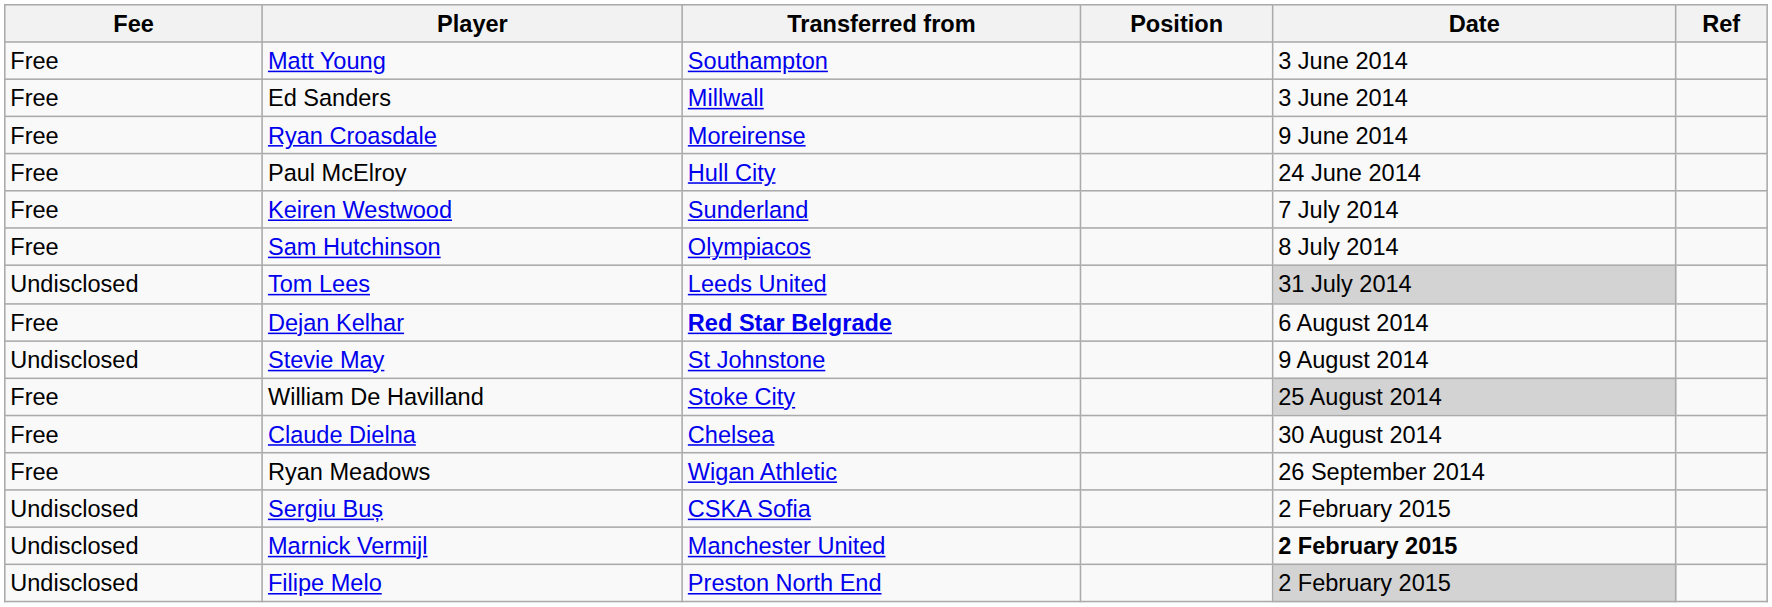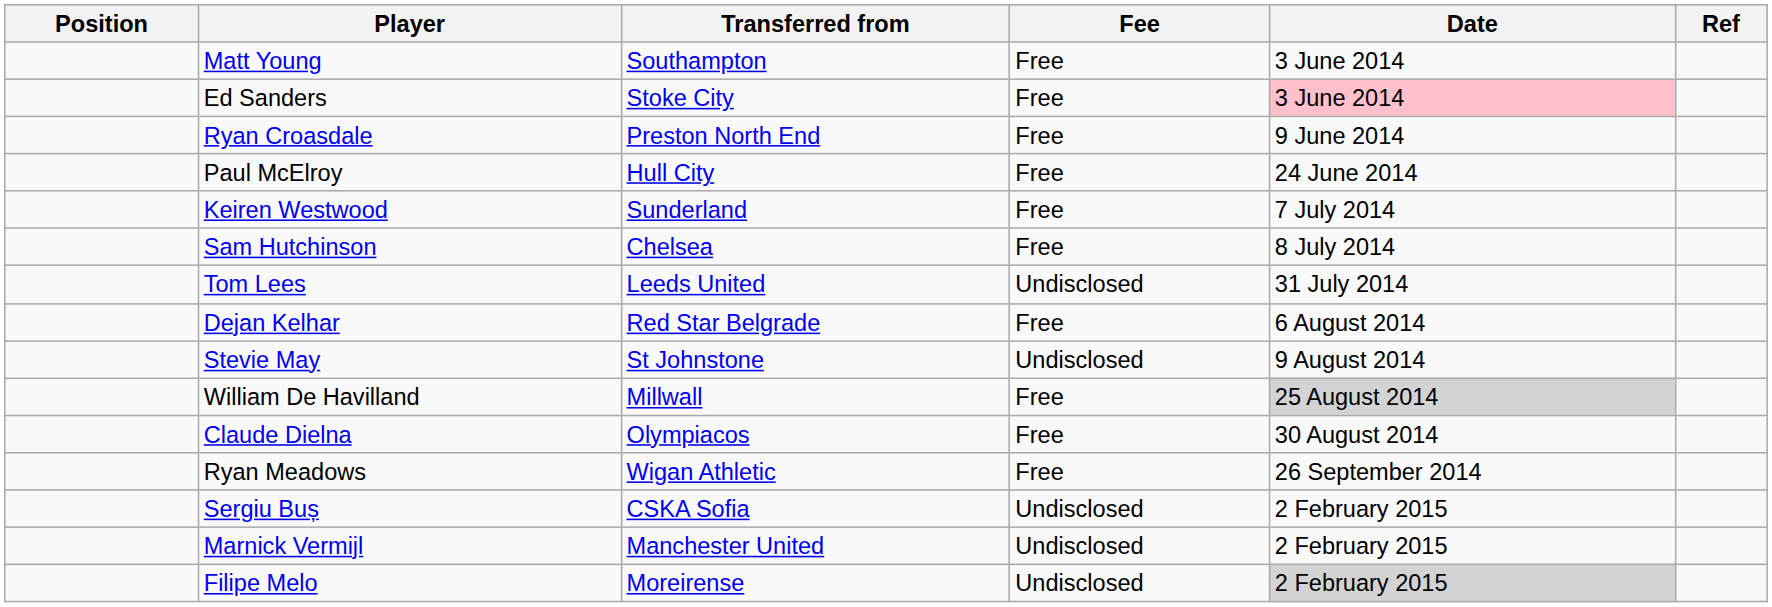 <table class="wikitable" style="width:90%; text-align:center; font-size:95%; text-align:left;">
 <tr>
-<th>Fee</th>
+<th>Position</th>
 <th>Player</th>
 <th>Transferred from</th>
-<th>Position</th>
+<th>Fee</th>
 <th>Date</th>
 <th>Ref</th>
 </tr>
 <tr>
-<td>Free</td>
+<td></td>
 <td> <a href='#'>Matt Young</a></td>
 <td> <a href='#'>Southampton</a></td>
-<td></td>
+<td>Free</td>
 <td>3 June 2014</td>
 <td></td>
 </tr>
 <tr>
+<td></td>
+<td> Ed Sanders</td>
+<td> <a href='#'>Stoke City</a></td>
 <td>Free</td>
-<td> Ed Sanders</td>
-<td> <a href='#'>Millwall</a></td>
-<td></td>
-<td>3 June 2014</td>
+<td style="background: pink;">3 June 2014</td>
 <td></td>
 </tr>
 <tr>
+<td></td>
+<td> <a href='#'>Ryan Croasdale</a></td>
+<td> <a href='#'>Preston North End</a></td>
 <td>Free</td>
-<td> <a href='#'>Ryan Croasdale</a></td>
-<td> <a href='#'>Moreirense</a></td>
-<td></td>
 <td>9 June 2014</td>
 <td></td>
 </tr>
 <tr>
-<td>Free</td>
+<td></td>
 <td> Paul McElroy</td>
 <td> <a href='#'>Hull City</a></td>
-<td></td>
+<td>Free</td>
 <td>24 June 2014</td>
 <td></td>
 </tr>
 <tr>
-<td>Free</td>
+<td></td>
 <td> <a href='#'>Keiren Westwood</a></td>
 <td> <a href='#'>Sunderland</a></td>
-<td></td>
+<td>Free</td>
 <td>7 July 2014</td>
 <td></td>
 </tr>
 <tr>
+<td></td>
+<td> <a href='#'>Sam Hutchinson</a></td>
+<td> <a href='#'>Chelsea</a></td>
 <td>Free</td>
-<td> <a href='#'>Sam Hutchinson</a></td>
-<td> <a href='#'>Olympiacos</a></td>
-<td></td>
 <td>8 July 2014</td>
 <td></td>
 </tr>
 <tr>
-<td>Undisclosed</td>
+<td></td>
 <td> <a href='#'>Tom Lees</a></td>
 <td> <a href='#'>Leeds United</a></td>
-<td></td>
-<td style="background: lightgrey;">31 July 2014</td>
+<td>Undisclosed</td>
+<td>31 July 2014</td>
 <td></td>
 </tr>
 <tr>
+<td></td>
+<td> <a href='#'>Dejan Kelhar</a></td>
+<td> <a href='#'>Red Star Belgrade</a></td>
 <td>Free</td>
-<td> <a href='#'>Dejan Kelhar</a></td>
-<td><strong> <a href='#'>Red Star Belgrade</a></strong></td>
-<td></td>
 <td>6 August 2014</td>
 <td></td>
 </tr>
 <tr>
-<td>Undisclosed</td>
+<td></td>
 <td> <a href='#'>Stevie May</a></td>
 <td> <a href='#'>St Johnstone</a></td>
-<td></td>
+<td>Undisclosed</td>
 <td>9 August 2014</td>
 <td></td>
 </tr>
 <tr>
+<td></td>
+<td> William De Havilland</td>
+<td> <a href='#'>Millwall</a></td>
 <td>Free</td>
-<td> William De Havilland</td>
-<td> <a href='#'>Stoke City</a></td>
-<td></td>
 <td style="background: lightgrey;">25 August 2014</td>
 <td></td>
 </tr>
 <tr>
+<td></td>
+<td> <a href='#'>Claude Dielna</a></td>
+<td> <a href='#'>Olympiacos</a></td>
 <td>Free</td>
-<td> <a href='#'>Claude Dielna</a></td>
-<td> <a href='#'>Chelsea</a></td>
-<td></td>
 <td>30 August 2014</td>
 <td></td>
 </tr>
 <tr>
-<td>Free</td>
+<td></td>
 <td> Ryan Meadows</td>
 <td> <a href='#'>Wigan Athletic</a></td>
-<td></td>
+<td>Free</td>
 <td>26 September 2014</td>
 <td></td>
 </tr>
 <tr>
-<td>Undisclosed</td>
+<td></td>
 <td> <a href='#'>Sergiu Buș</a></td>
 <td> <a href='#'>CSKA Sofia</a></td>
-<td></td>
+<td>Undisclosed</td>
 <td>2 February 2015</td>
 <td></td>
 </tr>
 <tr>
-<td>Undisclosed</td>
+<td></td>
 <td> <a href='#'>Marnick Vermijl</a></td>
 <td> <a href='#'>Manchester United</a></td>
-<td></td>
-<td><strong>2 February 2015</strong></td>
+<td>Undisclosed</td>
+<td>2 February 2015</td>
 <td></td>
 </tr>
 <tr>
+<td></td>
+<td> <a href='#'>Filipe Melo</a></td>
+<td> <a href='#'>Moreirense</a></td>
 <td>Undisclosed</td>
-<td> <a href='#'>Filipe Melo</a></td>
-<td> <a href='#'>Preston North End</a></td>
-<td></td>
 <td style="background: lightgrey;">2 February 2015</td>
 <td></td>
 </tr>
 </table>
